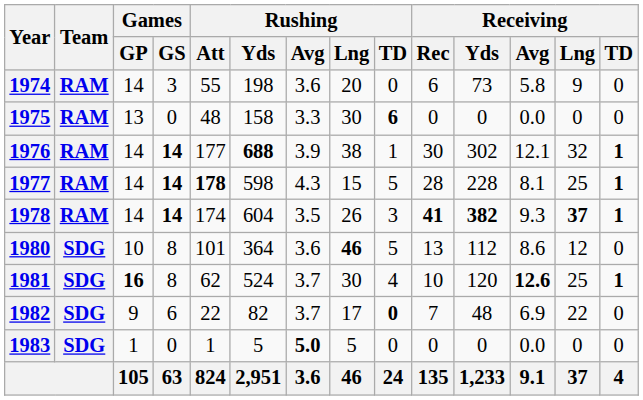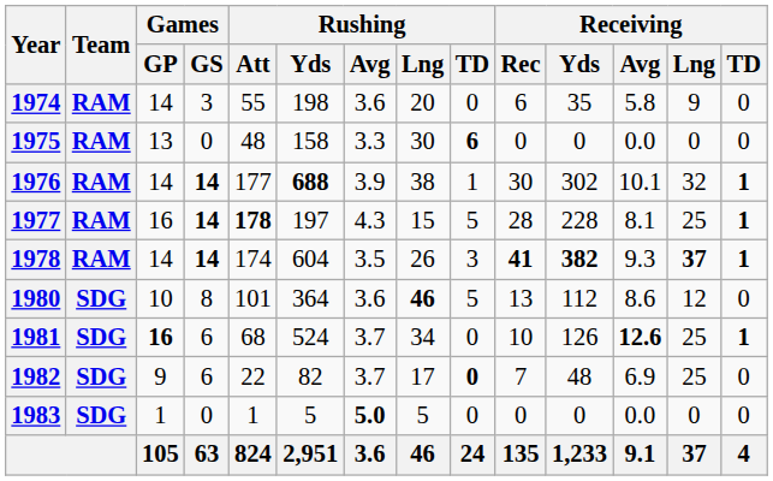 <table class="wikitable" style="text-align:center;">
 <tr>
 <th rowspan="2">Year</th>
 <th rowspan="2">Team</th>
 <th colspan="2">Games</th>
 <th colspan="5">Rushing</th>
 <th colspan="5">Receiving</th>
 </tr>
 <tr>
 <th>GP</th>
 <th>GS</th>
 <th>Att</th>
 <th>Yds</th>
 <th>Avg</th>
 <th>Lng</th>
 <th>TD</th>
 <th>Rec</th>
 <th>Yds</th>
 <th>Avg</th>
 <th>Lng</th>
 <th>TD</th>
 </tr>
 <tr>
 <th><a href='#'>1974</a></th>
 <th><a href='#'>RAM</a></th>
 <td>14</td>
 <td>3</td>
 <td>55</td>
 <td>198</td>
 <td>3.6</td>
 <td>20</td>
 <td>0</td>
 <td>6</td>
-<td>73</td>
+<td>35</td>
 <td>5.8</td>
 <td>9</td>
 <td>0</td>
 </tr>
 <tr>
 <th><a href='#'>1975</a></th>
 <th><a href='#'>RAM</a></th>
 <td>13</td>
 <td>0</td>
 <td>48</td>
 <td>158</td>
 <td>3.3</td>
 <td>30</td>
 <td><strong>6</strong></td>
 <td>0</td>
 <td>0</td>
 <td>0.0</td>
 <td>0</td>
 <td>0</td>
 </tr>
 <tr>
 <th><a href='#'>1976</a></th>
 <th><a href='#'>RAM</a></th>
 <td>14</td>
 <td><strong>14</strong></td>
 <td>177</td>
 <td><strong>688</strong></td>
 <td>3.9</td>
 <td>38</td>
 <td>1</td>
 <td>30</td>
 <td>302</td>
-<td>12.1</td>
+<td>10.1</td>
 <td>32</td>
 <td><strong>1</strong></td>
 </tr>
 <tr>
 <th><a href='#'>1977</a></th>
 <th><a href='#'>RAM</a></th>
-<td>14</td>
+<td>16</td>
 <td><strong>14</strong></td>
 <td><strong>178</strong></td>
-<td>598</td>
+<td>197</td>
 <td>4.3</td>
 <td>15</td>
 <td>5</td>
 <td>28</td>
 <td>228</td>
 <td>8.1</td>
 <td>25</td>
 <td><strong>1</strong></td>
 </tr>
 <tr>
 <th><a href='#'>1978</a></th>
 <th><a href='#'>RAM</a></th>
 <td>14</td>
 <td><strong>14</strong></td>
 <td>174</td>
 <td>604</td>
 <td>3.5</td>
 <td>26</td>
 <td>3</td>
 <td><strong>41</strong></td>
 <td><strong>382</strong></td>
 <td>9.3</td>
 <td><strong>37</strong></td>
 <td><strong>1</strong></td>
 </tr>
 <tr>
 <th><a href='#'>1980</a></th>
 <th><a href='#'>SDG</a></th>
 <td>10</td>
 <td>8</td>
 <td>101</td>
 <td>364</td>
 <td>3.6</td>
 <td><strong>46</strong></td>
 <td>5</td>
 <td>13</td>
 <td>112</td>
 <td>8.6</td>
 <td>12</td>
 <td>0</td>
 </tr>
 <tr>
 <th><a href='#'>1981</a></th>
 <th><a href='#'>SDG</a></th>
 <td><strong>16</strong></td>
-<td>8</td>
-<td>62</td>
+<td>6</td>
+<td>68</td>
 <td>524</td>
 <td>3.7</td>
-<td>30</td>
-<td>4</td>
+<td>34</td>
+<td>0</td>
 <td>10</td>
-<td>120</td>
+<td>126</td>
 <td><strong>12.6</strong></td>
 <td>25</td>
 <td><strong>1</strong></td>
 </tr>
 <tr>
 <th><a href='#'>1982</a></th>
 <th><a href='#'>SDG</a></th>
 <td>9</td>
 <td>6</td>
 <td>22</td>
 <td>82</td>
 <td>3.7</td>
 <td>17</td>
 <td><strong>0</strong></td>
 <td>7</td>
 <td>48</td>
 <td>6.9</td>
-<td>22</td>
+<td>25</td>
 <td>0</td>
 </tr>
 <tr>
 <th><a href='#'>1983</a></th>
 <th><a href='#'>SDG</a></th>
 <td>1</td>
 <td>0</td>
 <td>1</td>
 <td>5</td>
 <td><strong>5.0</strong></td>
 <td>5</td>
 <td>0</td>
 <td>0</td>
 <td>0</td>
 <td>0.0</td>
 <td>0</td>
 <td>0</td>
 </tr>
 <tr>
 <th colspan="2"></th>
 <th>105</th>
 <th>63</th>
 <th>824</th>
 <th>2,951</th>
 <th>3.6</th>
 <th>46</th>
 <th>24</th>
 <th>135</th>
 <th>1,233</th>
 <th>9.1</th>
 <th>37</th>
 <th>4</th>
 </tr>
 </table>
